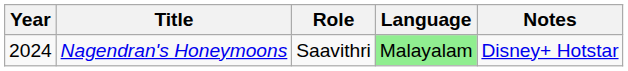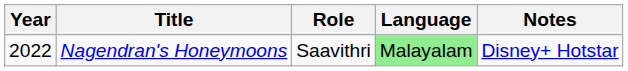 <table class="wikitable sortable">
 <tr>
 <th scope="col">Year</th>
 <th scope="col">Title</th>
 <th scope="col">Role</th>
 <th scope="col">Language</th>
 <th scope="col" class="unsortable">Notes</th>
 </tr>
 <tr>
-<td>2024</td>
+<td>2022</td>
 <td><em><a href='#'>Nagendran's Honeymoons</a></em></td>
 <td>Saavithri</td>
 <td style="background: lightgreen;">Malayalam</td>
 <td><a href='#'>Disney+ Hotstar</a></td>
 </tr>
 </table>
